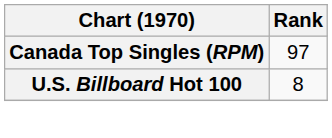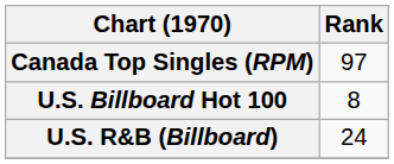 <table class="wikitable sortable plainrowheaders" style="text-align:center">
 <tr>
 <th>Chart (1970)</th>
 <th>Rank</th>
 </tr>
 <tr>
 <th scope="row">Canada Top Singles (<em>RPM</em>)</th>
 <td>97</td>
 </tr>
 <tr>
 <th scope="row">U.S. <em>Billboard</em> Hot 100</th>
 <td>8</td>
 </tr>
 <tr>
+<th scope="row">U.S. R&B (<em>Billboard</em>)</th>
+<td>24</td>
+</tr>
+<tr>
 </tr>
 </table>
